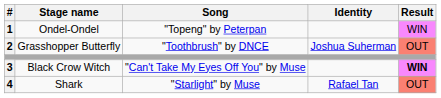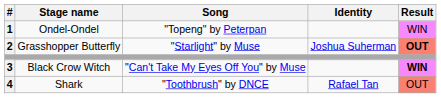 <table class="wikitable plainrowheaders" style="text-align: center;">
 <tr>
 <th>#</th>
 <th>Stage name</th>
 <th>Song</th>
 <th>Identity</th>
 <th>Result</th>
 </tr>
 <tr>
 <th>1</th>
 <td>Ondel-Ondel</td>
 <td>"Topeng" by <a href='#'>Peterpan</a></td>
 <td></td>
 <td bgcolor="F888FD">WIN</td>
 </tr>
 <tr>
 <th>2</th>
 <td>Grasshopper Butterfly</td>
-<td>"<a href='#'>Toothbrush</a>" by <a href='#'>DNCE</a></td>
+<td>"<a href='#'>Starlight</a>" by <a href='#'>Muse</a></td>
 <td><a href='#'>Joshua Suherman</a></td>
-<td bgcolor="salmon">OUT</td>
+<td bgcolor="salmon"><strong>OUT</strong></td>
 </tr>
 <tr>
 <th colspan="5" style="background:darkgrey"></th>
 </tr>
 <tr>
 <th>3</th>
 <td>Black Crow Witch</td>
 <td>"<a href='#'>Can't Take My Eyes Off You</a>" by <a href='#'>Muse</a></td>
 <td></td>
 <td bgcolor="F888FD"><strong>WIN</strong></td>
 </tr>
 <tr>
 <th>4</th>
 <td>Shark</td>
-<td>"<a href='#'>Starlight</a>" by <a href='#'>Muse</a></td>
+<td>"<a href='#'>Toothbrush</a>" by <a href='#'>DNCE</a></td>
 <td><a href='#'>Rafael Tan</a></td>
 <td bgcolor="salmon">OUT</td>
 </tr>
 </table>
